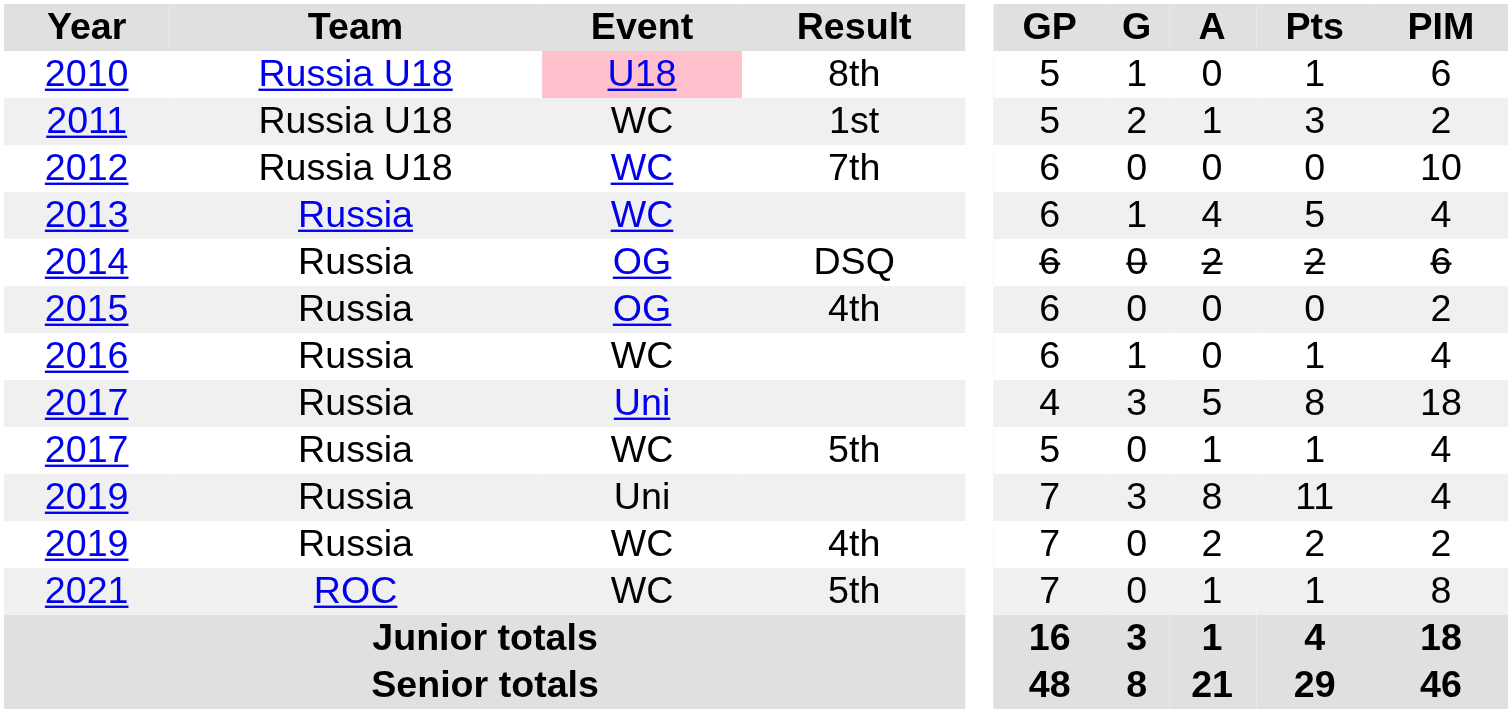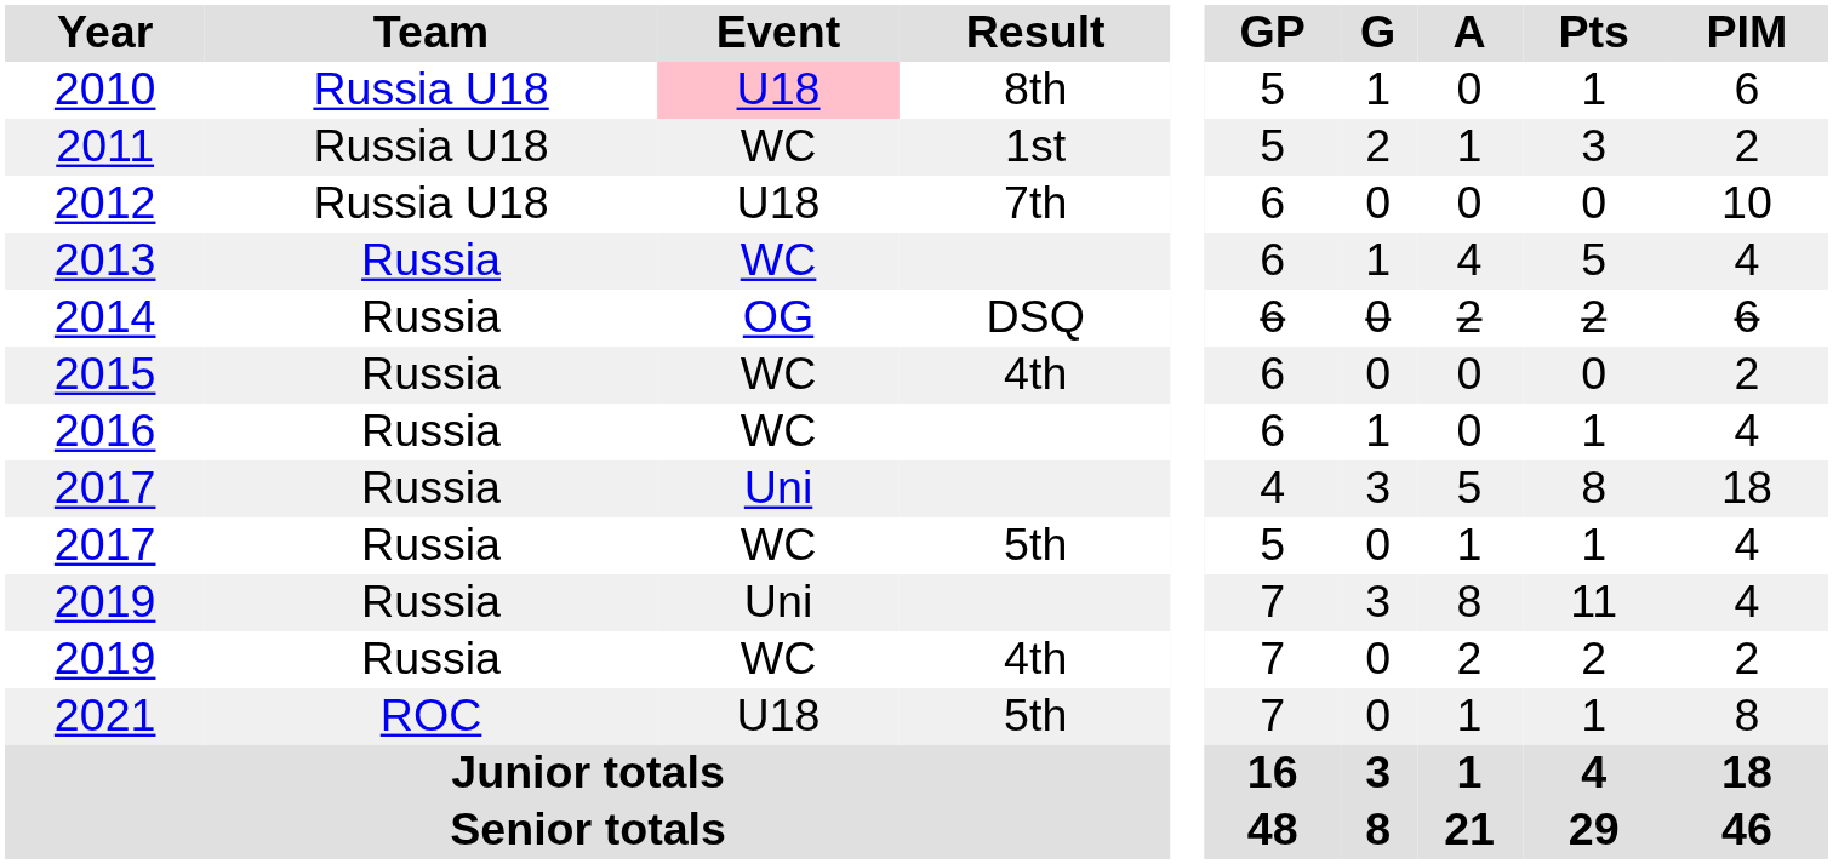 <table border="0" cellpadding="1" cellspacing="0" style="text-align:center; width:40em">
 <tr ALIGN="centre" bgcolor="#e0e0e0">
 <th>Year</th>
 <th>Team</th>
 <th>Event</th>
 <th>Result</th>
 <th rowspan="79" bgcolor="#ffffff"> </th>
 <th>GP</th>
 <th>G</th>
 <th>A</th>
 <th>Pts</th>
 <th>PIM</th>
 </tr>
 <tr>
 <td><a href='#'>2010</a></td>
 <td><a href='#'>Russia U18</a></td>
 <td style="background: pink;"><a href='#'>U18</a></td>
 <td>8th</td>
 <td>5</td>
 <td>1</td>
 <td>0</td>
 <td>1</td>
 <td>6</td>
 </tr>
 <tr bgcolor="#f0f0f0">
 <td><a href='#'>2011</a></td>
 <td>Russia U18</td>
 <td>WC</td>
 <td>1st</td>
 <td>5</td>
 <td>2</td>
 <td>1</td>
 <td>3</td>
 <td>2</td>
 </tr>
 <tr>
 <td><a href='#'>2012</a></td>
 <td>Russia U18</td>
-<td><a href='#'>WC</a></td>
+<td>U18</td>
 <td>7th</td>
 <td>6</td>
 <td>0</td>
 <td>0</td>
 <td>0</td>
 <td>10</td>
 </tr>
 <tr bgcolor="#f0f0f0">
 <td><a href='#'>2013</a></td>
 <td><a href='#'>Russia</a></td>
 <td><a href='#'>WC</a></td>
 <td></td>
 <td>6</td>
 <td>1</td>
 <td>4</td>
 <td>5</td>
 <td>4</td>
 </tr>
 <tr>
 <td><a href='#'>2014</a></td>
 <td>Russia</td>
 <td><a href='#'>OG</a></td>
 <td>DSQ</td>
 <td><s>6</s></td>
 <td><s>0</s></td>
 <td><s>2</s></td>
 <td><s>2</s></td>
 <td><s>6</s></td>
 </tr>
 <tr bgcolor="#f0f0f0">
 <td><a href='#'>2015</a></td>
 <td>Russia</td>
-<td><a href='#'>OG</a></td>
+<td>WC</td>
 <td>4th</td>
 <td>6</td>
 <td>0</td>
 <td>0</td>
 <td>0</td>
 <td>2</td>
 </tr>
 <tr>
 <td><a href='#'>2016</a></td>
 <td>Russia</td>
 <td>WC</td>
 <td></td>
 <td>6</td>
 <td>1</td>
 <td>0</td>
 <td>1</td>
 <td>4</td>
 </tr>
 <tr bgcolor="#f0f0f0">
 <td><a href='#'>2017</a></td>
 <td>Russia</td>
 <td><a href='#'>Uni</a></td>
 <td></td>
 <td>4</td>
 <td>3</td>
 <td>5</td>
 <td>8</td>
 <td>18</td>
 </tr>
 <tr>
 <td><a href='#'>2017</a></td>
 <td>Russia</td>
 <td>WC</td>
 <td>5th</td>
 <td>5</td>
 <td>0</td>
 <td>1</td>
 <td>1</td>
 <td>4</td>
 </tr>
 <tr bgcolor="#f0f0f0">
 <td><a href='#'>2019</a></td>
 <td>Russia</td>
 <td>Uni</td>
 <td></td>
 <td>7</td>
 <td>3</td>
 <td>8</td>
 <td>11</td>
 <td>4</td>
 </tr>
 <tr>
 <td><a href='#'>2019</a></td>
 <td>Russia</td>
 <td>WC</td>
 <td>4th</td>
 <td>7</td>
 <td>0</td>
 <td>2</td>
 <td>2</td>
 <td>2</td>
 </tr>
 <tr bgcolor="#f0f0f0">
 <td><a href='#'>2021</a></td>
 <td><a href='#'>ROC</a></td>
-<td>WC</td>
+<td>U18</td>
 <td>5th</td>
 <td>7</td>
 <td>0</td>
 <td>1</td>
 <td>1</td>
 <td>8</td>
 </tr>
 <tr align="centre" bgcolor="#e0e0e0">
 <th colspan="4">Junior totals</th>
 <th>16</th>
 <th>3</th>
 <th>1</th>
 <th>4</th>
 <th>18</th>
 </tr>
 <tr align="centre" bgcolor="#e0e0e0">
 <th colspan="4">Senior totals</th>
 <th>48</th>
 <th>8</th>
 <th>21</th>
 <th>29</th>
 <th>46</th>
 </tr>
 </table>
